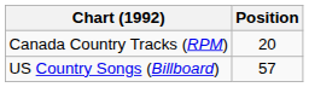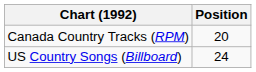 <table class="wikitable sortable">
 <tr>
 <th scope="col">Chart (1992)</th>
 <th scope="col">Position</th>
 </tr>
 <tr>
 <td>Canada Country Tracks (<em><a href='#'>RPM</a></em>)</td>
 <td align="center">20</td>
 </tr>
 <tr>
 <td>US <a href='#'>Country Songs</a> (<em><a href='#'>Billboard</a></em>)</td>
-<td align="center">57</td>
+<td align="center">24</td>
 </tr>
 </table>
